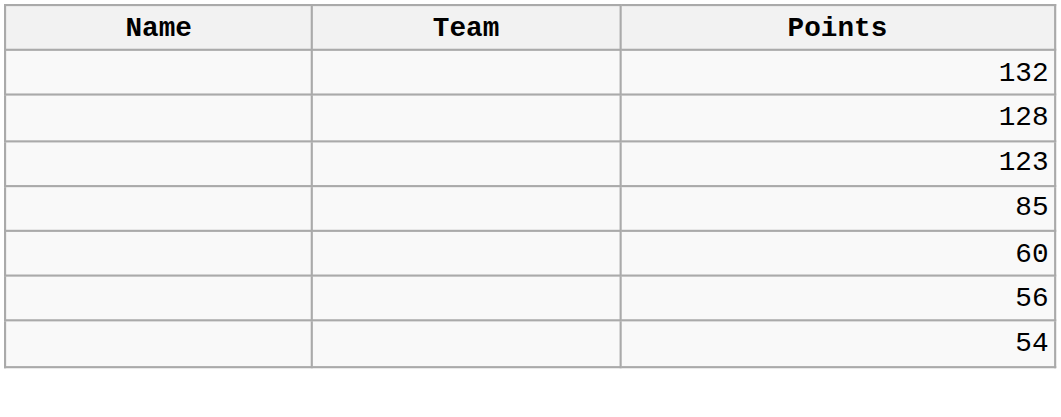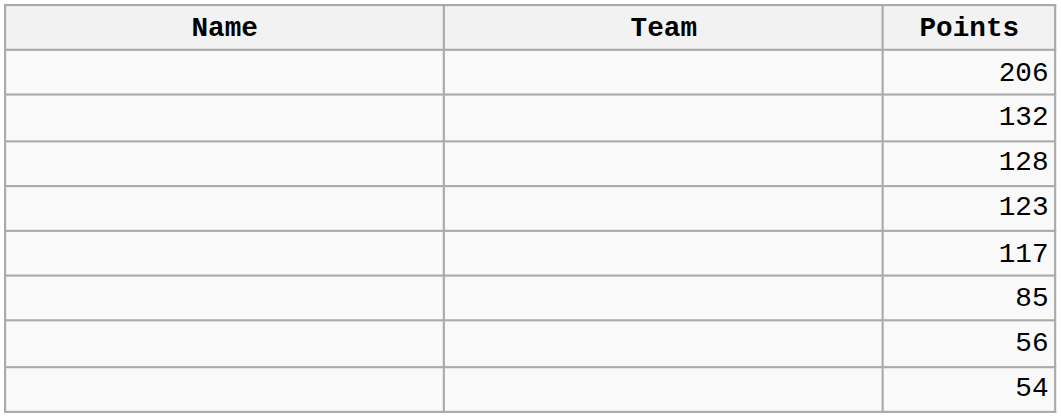 <table class="wikitable" style="width:38em; margin-bottom:0px;">
 <tr>
 <th>Name</th>
 <th>Team</th>
 <th>Points</th>
+</tr>
+<tr>
+<td style="width:200px;"></td>
+<td style="width:200px;"></td>
+<td style="text-align:right;">206</td>
 </tr>
 <tr>
 <td></td>
 <td></td>
 <td style="text-align:right;">132</td>
 </tr>
 <tr>
 <td></td>
 <td></td>
 <td style="text-align:right;">128</td>
 </tr>
 <tr>
 <td></td>
 <td></td>
 <td style="text-align:right;">123</td>
 </tr>
 <tr>
 <td></td>
 <td></td>
-<td style="text-align:right;">85</td>
+<td style="text-align:right;">117</td>
 </tr>
 <tr>
 <td></td>
 <td></td>
-<td style="text-align:right;">60</td>
+<td style="text-align:right;">85</td>
 </tr>
 <tr>
 <td></td>
 <td></td>
 <td style="text-align:right;">56</td>
 </tr>
 <tr>
 <td></td>
 <td></td>
 <td style="text-align:right;">54</td>
 </tr>
 </table>
